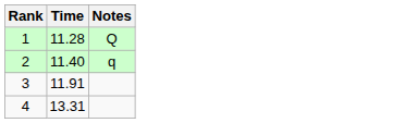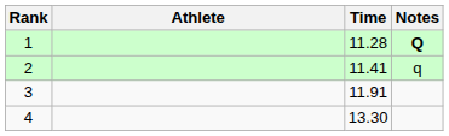 <table class="wikitable" style="text-align:center">
 <tr>
 <th>Rank</th>
+<th Style="width:18em">Athlete</th>
 <th>Time</th>
 <th>Notes</th>
 </tr>
 <tr style="background:#cfc">
 <td>1</td>
+<td style="text-align:left"></td>
 <td>11.28</td>
-<td>Q</td>
+<td><strong>Q</strong></td>
 </tr>
 <tr style="background:#cfc">
 <td>2</td>
-<td>11.40</td>
+<td style="text-align:left"></td>
+<td>11.41</td>
 <td>q</td>
 </tr>
 <tr>
 <td>3</td>
+<td style="text-align:left"></td>
 <td>11.91</td>
 <td></td>
 </tr>
 <tr>
 <td>4</td>
-<td>13.31</td>
+<td style="text-align:left"></td>
+<td>13.30</td>
 <td></td>
 </tr>
 </table>
